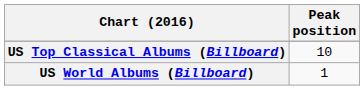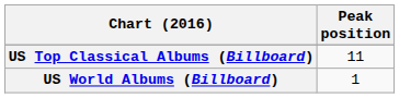 <table class="wikitable sortable plainrowheaders" style="text-align:center">
 <tr>
 <th scope="col">Chart (2016)</th>
 <th scope="col">Peak<br> position</th>
 </tr>
 <tr>
 </tr>
 <tr>
 </tr>
 <tr>
 </tr>
 <tr>
 </tr>
 <tr>
 </tr>
 <tr>
 </tr>
 <tr>
 </tr>
 <tr>
 <th scope="row">US <a href='#'>Top Classical Albums</a> (<em><a href='#'>Billboard</a></em>)</th>
-<td>10</td>
+<td>11</td>
 </tr>
 <tr>
 <th scope="row">US <a href='#'>World Albums</a> (<em><a href='#'>Billboard</a></em>)</th>
 <td>1</td>
 </tr>
 </table>
